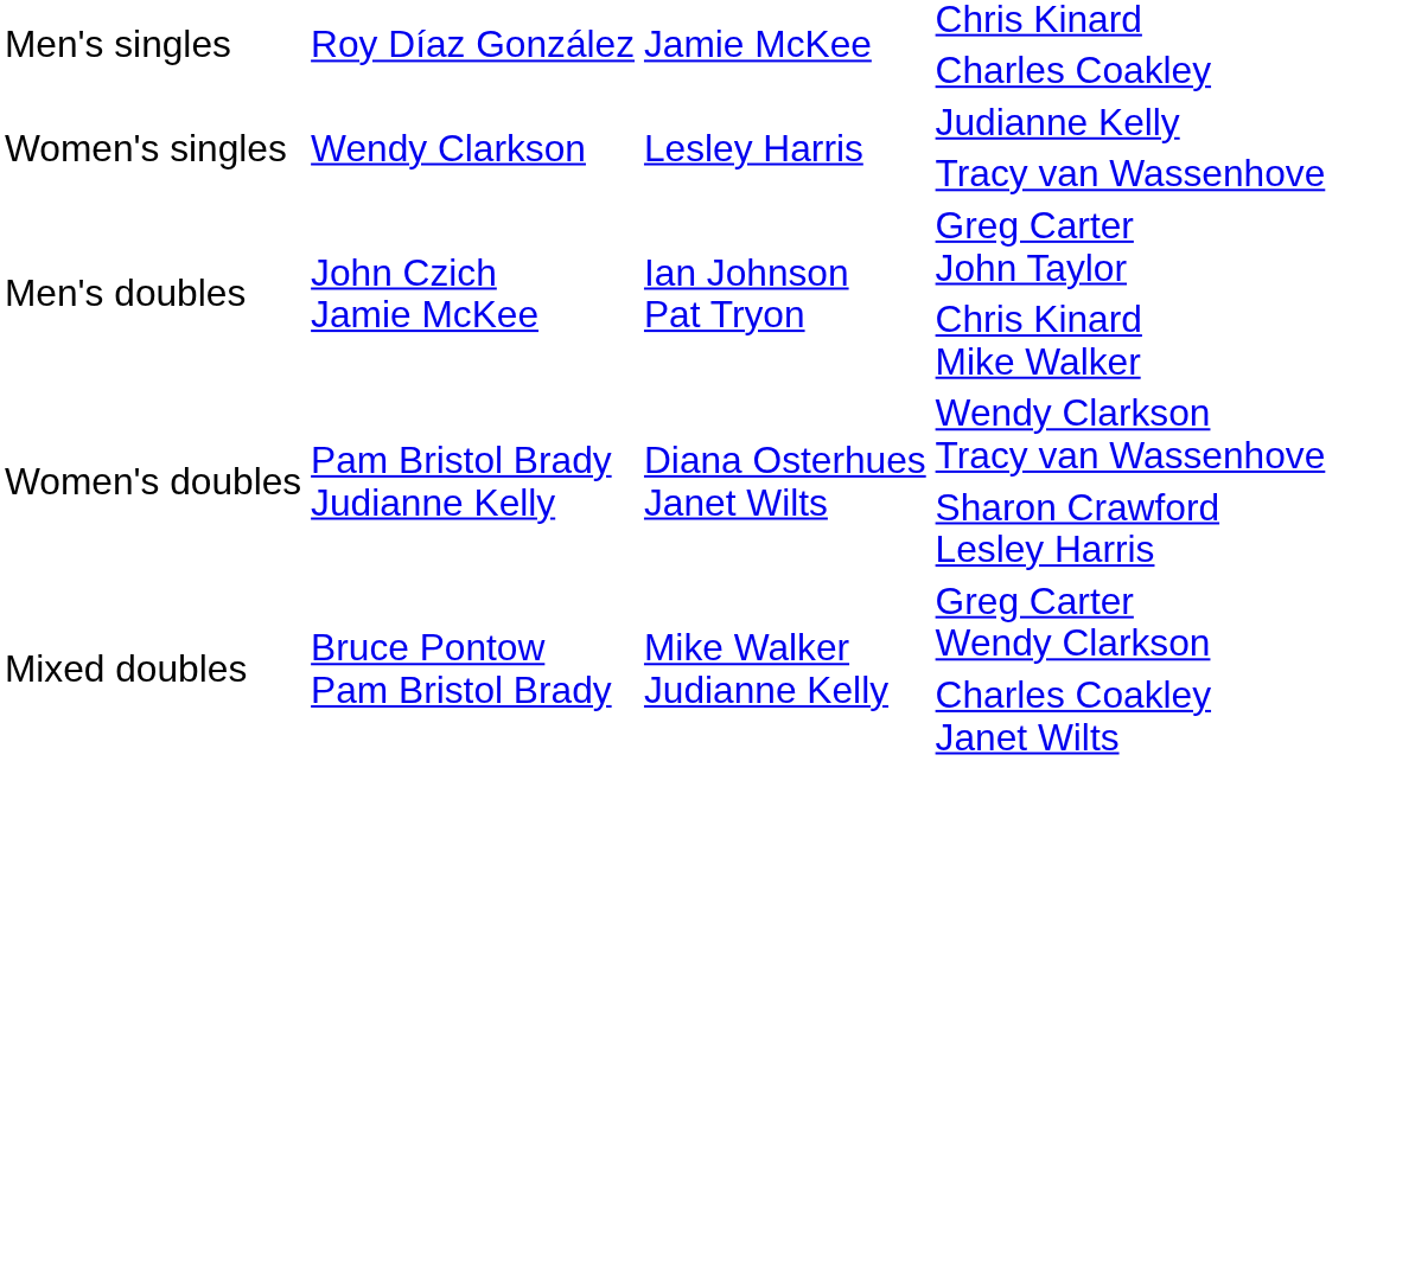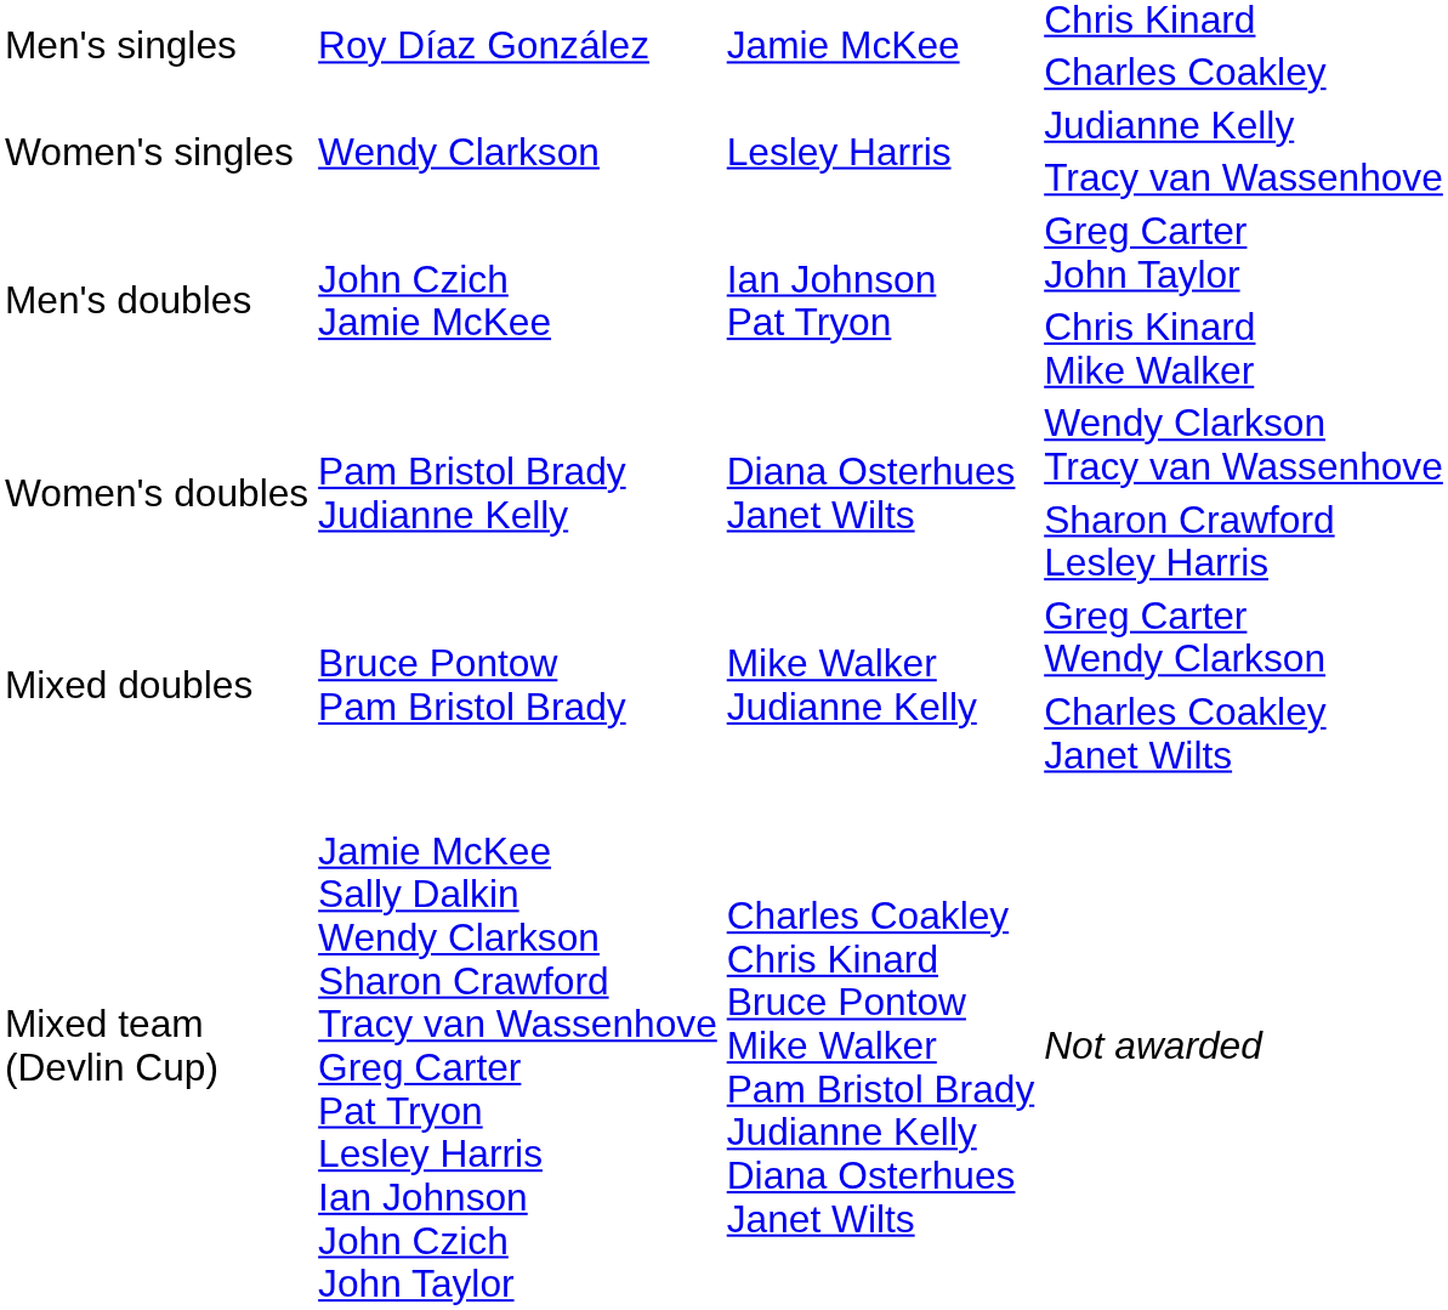 <table>
 <tr>
 <td rowspan="2">Men's singles</td>
 <td rowspan="2"> <a href='#'>Roy Díaz González</a></td>
 <td rowspan="2"> <a href='#'>Jamie McKee</a></td>
 <td> <a href='#'>Chris Kinard</a></td>
 </tr>
 <tr>
 <td> <a href='#'>Charles Coakley</a></td>
 </tr>
 <tr>
 <td rowspan="2">Women's singles</td>
 <td rowspan="2"> <a href='#'>Wendy Clarkson</a></td>
 <td rowspan="2"> <a href='#'>Lesley Harris</a></td>
 <td> <a href='#'>Judianne Kelly</a></td>
 </tr>
 <tr>
 <td> <a href='#'>Tracy van Wassenhove</a></td>
 </tr>
 <tr>
 <td rowspan="2">Men's doubles</td>
 <td rowspan="2"> <a href='#'>John Czich</a> <br> <a href='#'>Jamie McKee</a></td>
 <td rowspan="2"> <a href='#'>Ian Johnson</a> <br> <a href='#'>Pat Tryon</a></td>
 <td> <a href='#'>Greg Carter</a><br> <a href='#'>John Taylor</a></td>
 </tr>
 <tr>
 <td> <a href='#'>Chris Kinard</a><br> <a href='#'>Mike Walker</a></td>
 </tr>
 <tr>
 <td rowspan="2">Women's doubles</td>
 <td rowspan="2"> <a href='#'>Pam Bristol Brady</a> <br> <a href='#'>Judianne Kelly</a></td>
 <td rowspan="2"> <a href='#'>Diana Osterhues</a> <br> <a href='#'>Janet Wilts</a></td>
 <td> <a href='#'>Wendy Clarkson</a><br> <a href='#'>Tracy van Wassenhove</a></td>
 </tr>
 <tr>
 <td> <a href='#'>Sharon Crawford</a><br> <a href='#'>Lesley Harris</a></td>
 </tr>
 <tr>
 <td rowspan="2">Mixed doubles</td>
 <td rowspan="2"> <a href='#'>Bruce Pontow</a> <br> <a href='#'>Pam Bristol Brady</a></td>
 <td rowspan="2"> <a href='#'>Mike Walker</a> <br> <a href='#'>Judianne Kelly</a></td>
 <td> <a href='#'>Greg Carter</a><br> <a href='#'>Wendy Clarkson</a></td>
 </tr>
 <tr>
 <td> <a href='#'>Charles Coakley</a><br> <a href='#'>Janet Wilts</a></td>
 </tr>
+<tr>
+<td>Mixed team<br>(Devlin Cup)</td>
+<td><br><a href='#'>Jamie McKee</a><br><a href='#'>Sally Dalkin</a><br><a href='#'>Wendy Clarkson</a><br><a href='#'>Sharon Crawford</a><br><a href='#'>Tracy van Wassenhove</a><br><a href='#'>Greg Carter</a><br><a href='#'>Pat Tryon</a><br><a href='#'>Lesley Harris</a><br><a href='#'>Ian Johnson</a><br><a href='#'>John Czich</a><br><a href='#'>John Taylor</a></td>
+<td><br><a href='#'>Charles Coakley</a><br><a href='#'>Chris Kinard</a><br><a href='#'>Bruce Pontow</a><br><a href='#'>Mike Walker</a><br><a href='#'>Pam Bristol Brady</a><br><a href='#'>Judianne Kelly</a><br><a href='#'>Diana Osterhues</a><br><a href='#'>Janet Wilts</a></td>
+<td><em>Not awarded</em></td>
+</tr>
 </table>
